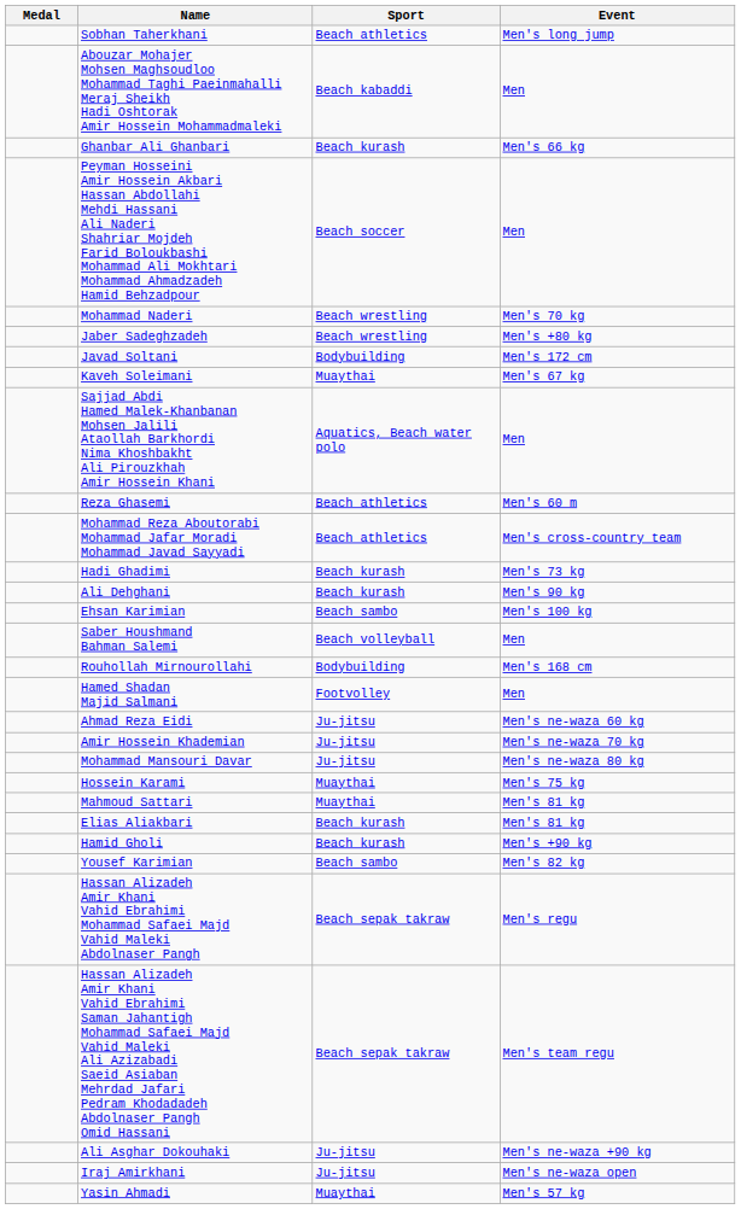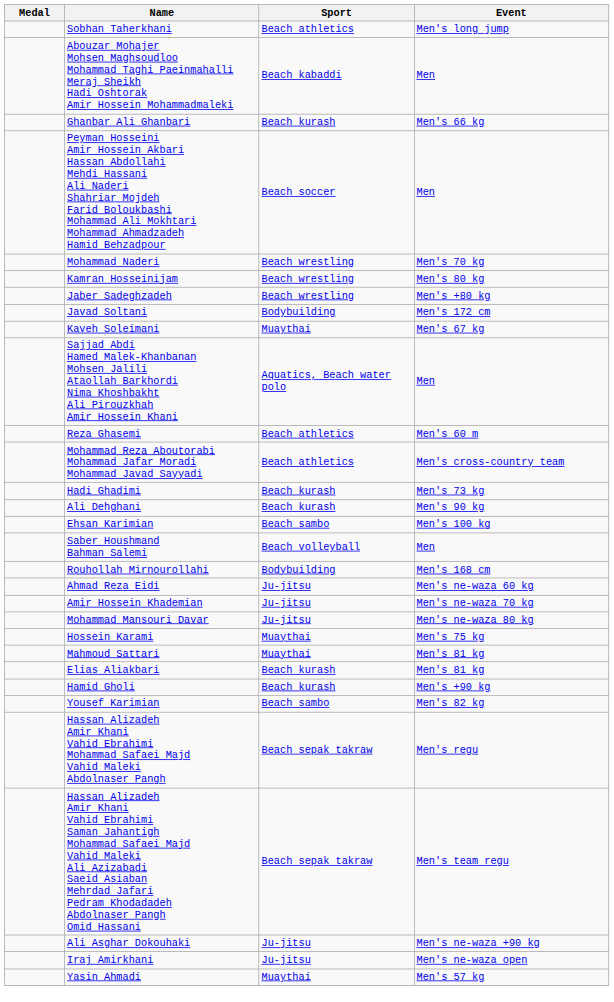 <table class="wikitable sortable" style="text-align:left;">
 <tr>
 <th width="70">Medal</th>
 <th width="240">Name</th>
 <th width="190">Sport</th>
 <th width="240">Event</th>
 </tr>
 <tr>
 <td></td>
 <td><a href='#'>Sobhan Taherkhani</a></td>
 <td><a href='#'>Beach athletics</a></td>
 <td><a href='#'>Men's long jump</a></td>
 </tr>
 <tr>
 <td></td>
 <td><a href='#'>Abouzar Mohajer</a><br><a href='#'>Mohsen Maghsoudloo</a><br><a href='#'>Mohammad Taghi Paeinmahalli</a><br><a href='#'>Meraj Sheikh</a><br><a href='#'>Hadi Oshtorak</a><br><a href='#'>Amir Hossein Mohammadmaleki</a></td>
 <td><a href='#'>Beach kabaddi</a></td>
 <td><a href='#'>Men</a></td>
 </tr>
 <tr>
 <td></td>
 <td><a href='#'>Ghanbar Ali Ghanbari</a></td>
 <td><a href='#'>Beach kurash</a></td>
 <td><a href='#'>Men's 66 kg</a></td>
 </tr>
 <tr>
 <td></td>
 <td><a href='#'>Peyman Hosseini</a><br><a href='#'>Amir Hossein Akbari</a><br><a href='#'>Hassan Abdollahi</a><br><a href='#'>Mehdi Hassani</a><br><a href='#'>Ali Naderi</a><br><a href='#'>Shahriar Mojdeh</a><br><a href='#'>Farid Boloukbashi</a><br><a href='#'>Mohammad Ali Mokhtari</a><br><a href='#'>Mohammad Ahmadzadeh</a><br><a href='#'>Hamid Behzadpour</a></td>
 <td><a href='#'>Beach soccer</a></td>
 <td><a href='#'>Men</a></td>
 </tr>
 <tr>
 <td></td>
 <td><a href='#'>Mohammad Naderi</a></td>
 <td><a href='#'>Beach wrestling</a></td>
 <td><a href='#'>Men's 70 kg</a></td>
+</tr>
+<tr>
+<td></td>
+<td><a href='#'>Kamran Hosseinijam</a></td>
+<td><a href='#'>Beach wrestling</a></td>
+<td><a href='#'>Men's 80 kg</a></td>
 </tr>
 <tr>
 <td></td>
 <td><a href='#'>Jaber Sadeghzadeh</a></td>
 <td><a href='#'>Beach wrestling</a></td>
 <td><a href='#'>Men's +80 kg</a></td>
 </tr>
 <tr>
 <td></td>
 <td><a href='#'>Javad Soltani</a></td>
 <td><a href='#'>Bodybuilding</a></td>
 <td><a href='#'>Men's 172 cm</a></td>
 </tr>
 <tr>
 <td></td>
 <td><a href='#'>Kaveh Soleimani</a></td>
 <td><a href='#'>Muaythai</a></td>
 <td><a href='#'>Men's 67 kg</a></td>
 </tr>
 <tr>
 <td></td>
 <td><a href='#'>Sajjad Abdi</a><br><a href='#'>Hamed Malek-Khanbanan</a><br><a href='#'>Mohsen Jalili</a><br><a href='#'>Ataollah Barkhordi</a><br><a href='#'>Nima Khoshbakht</a><br><a href='#'>Ali Pirouzkhah</a><br><a href='#'>Amir Hossein Khani</a></td>
 <td><a href='#'>Aquatics, Beach water polo</a></td>
 <td><a href='#'>Men</a></td>
 </tr>
 <tr>
 <td></td>
 <td><a href='#'>Reza Ghasemi</a></td>
 <td><a href='#'>Beach athletics</a></td>
 <td><a href='#'>Men's 60 m</a></td>
 </tr>
 <tr>
 <td></td>
 <td><a href='#'>Mohammad Reza Aboutorabi</a><br><a href='#'>Mohammad Jafar Moradi</a><br><a href='#'>Mohammad Javad Sayyadi</a></td>
 <td><a href='#'>Beach athletics</a></td>
 <td><a href='#'>Men's cross-country team</a></td>
 </tr>
 <tr>
 <td></td>
 <td><a href='#'>Hadi Ghadimi</a></td>
 <td><a href='#'>Beach kurash</a></td>
 <td><a href='#'>Men's 73 kg</a></td>
 </tr>
 <tr>
 <td></td>
 <td><a href='#'>Ali Dehghani</a></td>
 <td><a href='#'>Beach kurash</a></td>
 <td><a href='#'>Men's 90 kg</a></td>
 </tr>
 <tr>
 <td></td>
 <td><a href='#'>Ehsan Karimian</a></td>
 <td><a href='#'>Beach sambo</a></td>
 <td><a href='#'>Men's 100 kg</a></td>
 </tr>
 <tr>
 <td></td>
 <td><a href='#'>Saber Houshmand</a><br><a href='#'>Bahman Salemi</a></td>
 <td><a href='#'>Beach volleyball</a></td>
 <td><a href='#'>Men</a></td>
 </tr>
 <tr>
 <td></td>
 <td><a href='#'>Rouhollah Mirnourollahi</a></td>
 <td><a href='#'>Bodybuilding</a></td>
 <td><a href='#'>Men's 168 cm</a></td>
-</tr>
-<tr>
-<td></td>
-<td><a href='#'>Hamed Shadan</a><br><a href='#'>Majid Salmani</a></td>
-<td><a href='#'>Footvolley</a></td>
-<td><a href='#'>Men</a></td>
 </tr>
 <tr>
 <td></td>
 <td><a href='#'>Ahmad Reza Eidi</a></td>
 <td><a href='#'>Ju-jitsu</a></td>
 <td><a href='#'>Men's ne-waza 60 kg</a></td>
 </tr>
 <tr>
 <td></td>
 <td><a href='#'>Amir Hossein Khademian</a></td>
 <td><a href='#'>Ju-jitsu</a></td>
 <td><a href='#'>Men's ne-waza 70 kg</a></td>
 </tr>
 <tr>
 <td></td>
 <td><a href='#'>Mohammad Mansouri Davar</a></td>
 <td><a href='#'>Ju-jitsu</a></td>
 <td><a href='#'>Men's ne-waza 80 kg</a></td>
 </tr>
 <tr>
 <td></td>
 <td><a href='#'>Hossein Karami</a></td>
 <td><a href='#'>Muaythai</a></td>
 <td><a href='#'>Men's 75 kg</a></td>
 </tr>
 <tr>
 <td></td>
 <td><a href='#'>Mahmoud Sattari</a></td>
 <td><a href='#'>Muaythai</a></td>
 <td><a href='#'>Men's 81 kg</a></td>
 </tr>
 <tr>
 <td></td>
 <td><a href='#'>Elias Aliakbari</a></td>
 <td><a href='#'>Beach kurash</a></td>
 <td><a href='#'>Men's 81 kg</a></td>
 </tr>
 <tr>
 <td></td>
 <td><a href='#'>Hamid Gholi</a></td>
 <td><a href='#'>Beach kurash</a></td>
 <td><a href='#'>Men's +90 kg</a></td>
 </tr>
 <tr>
 <td></td>
 <td><a href='#'>Yousef Karimian</a></td>
 <td><a href='#'>Beach sambo</a></td>
 <td><a href='#'>Men's 82 kg</a></td>
 </tr>
 <tr>
 <td></td>
 <td><a href='#'>Hassan Alizadeh</a><br><a href='#'>Amir Khani</a><br><a href='#'>Vahid Ebrahimi</a><br><a href='#'>Mohammad Safaei Majd</a><br><a href='#'>Vahid Maleki</a><br><a href='#'>Abdolnaser Pangh</a></td>
 <td><a href='#'>Beach sepak takraw</a></td>
 <td><a href='#'>Men's regu</a></td>
 </tr>
 <tr>
 <td></td>
 <td><a href='#'>Hassan Alizadeh</a><br><a href='#'>Amir Khani</a><br><a href='#'>Vahid Ebrahimi</a><br><a href='#'>Saman Jahantigh</a><br><a href='#'>Mohammad Safaei Majd</a><br><a href='#'>Vahid Maleki</a><br><a href='#'>Ali Azizabadi</a><br><a href='#'>Saeid Asiaban</a><br><a href='#'>Mehrdad Jafari</a><br><a href='#'>Pedram Khodadadeh</a><br><a href='#'>Abdolnaser Pangh</a><br><a href='#'>Omid Hassani</a></td>
 <td><a href='#'>Beach sepak takraw</a></td>
 <td><a href='#'>Men's team regu</a></td>
 </tr>
 <tr>
 <td></td>
 <td><a href='#'>Ali Asghar Dokouhaki</a></td>
 <td><a href='#'>Ju-jitsu</a></td>
 <td><a href='#'>Men's ne-waza +90 kg</a></td>
 </tr>
 <tr>
 <td></td>
 <td><a href='#'>Iraj Amirkhani</a></td>
 <td><a href='#'>Ju-jitsu</a></td>
 <td><a href='#'>Men's ne-waza open</a></td>
 </tr>
 <tr>
 <td></td>
 <td><a href='#'>Yasin Ahmadi</a></td>
 <td><a href='#'>Muaythai</a></td>
 <td><a href='#'>Men's 57 kg</a></td>
 </tr>
 </table>
